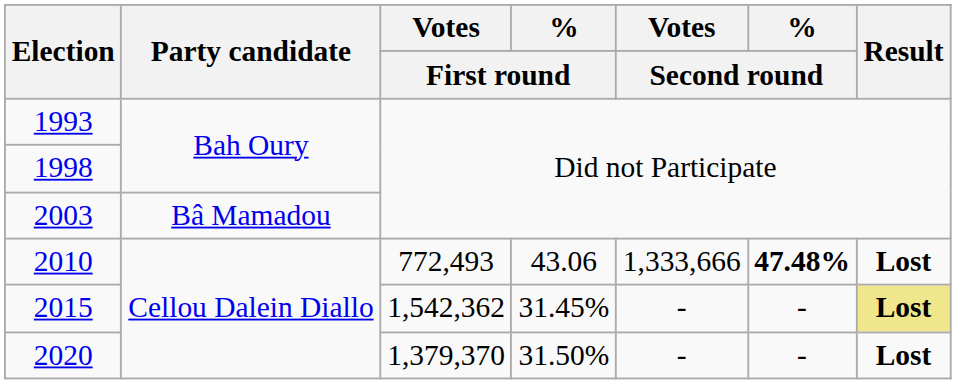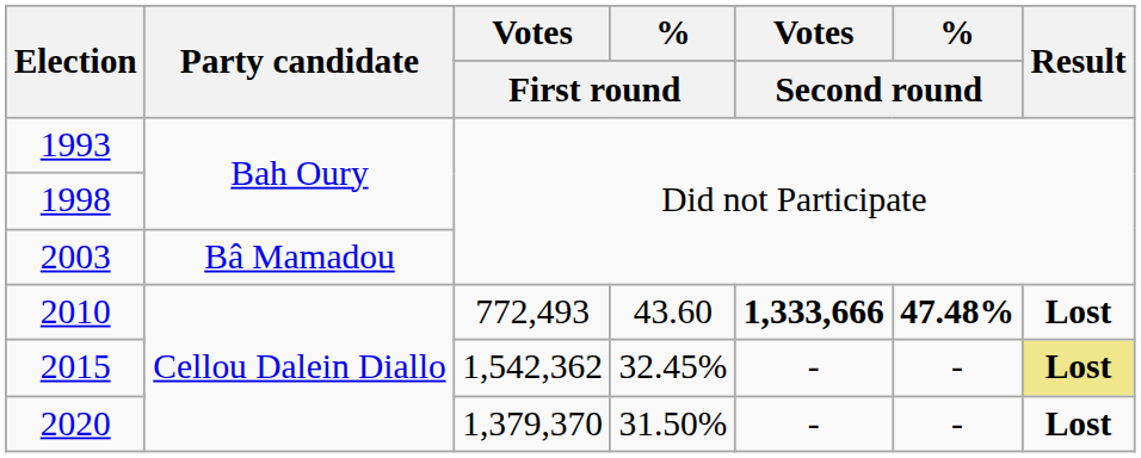 <table class="wikitable" style="text-align:center">
 <tr>
 <th rowspan="2">Election</th>
 <th rowspan="2">Party candidate</th>
 <th>Votes</th>
 <th>%</th>
 <th><strong>Votes</strong></th>
 <th><strong>%</strong></th>
 <th rowspan="2"><strong>Result</strong></th>
 </tr>
 <tr>
 <th colspan="2"><strong>First round</strong></th>
 <th colspan="2"><strong>Second round</strong></th>
 </tr>
 <tr>
 <td><a href='#'>1993</a></td>
 <td rowspan="2"><a href='#'>Bah Oury</a></td>
 <td colspan="5" rowspan="3">Did not Participate</td>
 </tr>
 <tr>
 <td><a href='#'>1998</a></td>
 </tr>
 <tr>
 <td><a href='#'>2003</a></td>
 <td><a href='#'>Bâ Mamadou</a></td>
 </tr>
 <tr>
 <td><a href='#'>2010</a></td>
 <td rowspan="3"><a href='#'>Cellou Dalein Diallo</a></td>
 <td>772,493</td>
-<td>43.06</td>
-<td>1,333,666</td>
+<td>43.60</td>
+<td><strong>1,333,666</strong></td>
 <td><strong>47.48%</strong></td>
 <td><strong>Lost</strong> </td>
 </tr>
 <tr>
 <td><a href='#'>2015</a></td>
 <td>1,542,362</td>
-<td>31.45%</td>
+<td>32.45%</td>
 <td>-</td>
 <td>-</td>
 <td style="background: khaki;"><strong>Lost</strong> </td>
 </tr>
 <tr>
 <td><a href='#'>2020</a></td>
 <td>1,379,370</td>
 <td>31.50%</td>
 <td>-</td>
 <td>-</td>
 <td><strong>Lost</strong> </td>
 </tr>
 </table>
